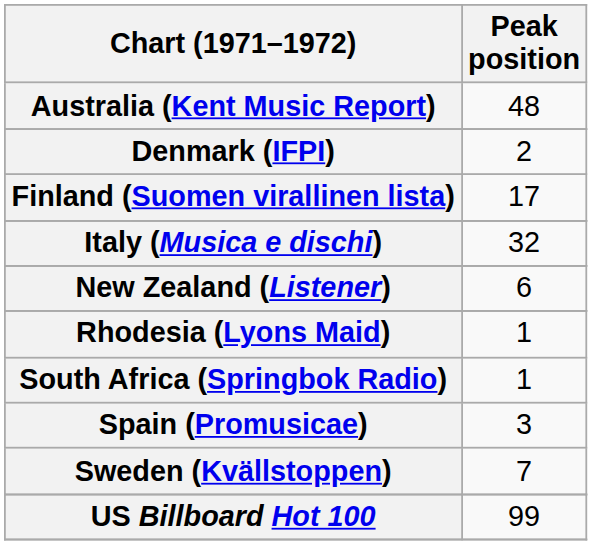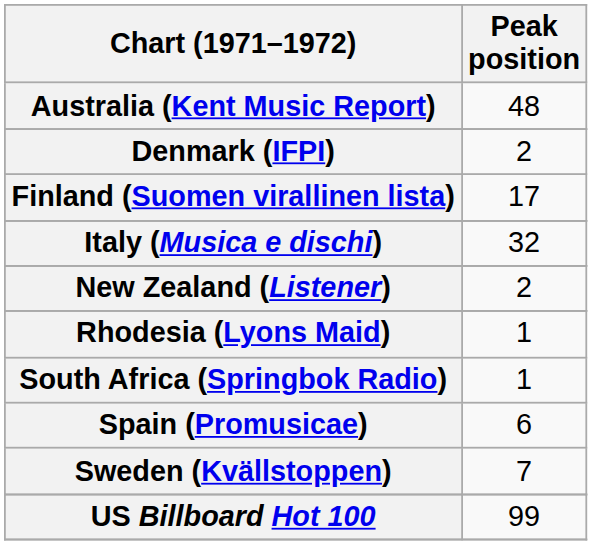 <table class="wikitable sortable plainrowheaders" style="text-align:center">
 <tr>
 <th>Chart (1971–1972)</th>
 <th>Peak<br>position</th>
 </tr>
 <tr>
 <th scope="row">Australia (<a href='#'>Kent Music Report</a>)</th>
 <td>48</td>
 </tr>
 <tr>
 </tr>
 <tr>
 </tr>
 <tr>
 <th scope="row">Denmark (<a href='#'>IFPI</a>)</th>
 <td>2</td>
 </tr>
 <tr>
 <th scope="row">Finland (<a href='#'>Suomen virallinen lista</a>)</th>
 <td>17</td>
 </tr>
 <tr>
 </tr>
 <tr>
 <th scope="row">Italy (<em><a href='#'>Musica e dischi</a></em>)</th>
 <td>32</td>
 </tr>
 <tr>
 </tr>
 <tr>
 </tr>
 <tr>
 <th scope="row">New Zealand (<em><a href='#'>Listener</a></em>)</th>
-<td>6</td>
+<td>2</td>
 </tr>
 <tr>
 </tr>
 <tr>
 <th scope="row">Rhodesia (<a href='#'>Lyons Maid</a>)</th>
 <td>1</td>
 </tr>
 <tr>
 <th scope="row">South Africa (<a href='#'>Springbok Radio</a>)</th>
 <td>1</td>
 </tr>
 <tr>
 <th scope="row">Spain (<a href='#'>Promusicae</a>)</th>
-<td>3</td>
+<td>6</td>
 </tr>
 <tr>
 <th scope="row">Sweden (<a href='#'>Kvällstoppen</a>)</th>
 <td style="text-align:center;">7</td>
 </tr>
 <tr>
 </tr>
 <tr>
 </tr>
 <tr>
 <th scope="row">US <em>Billboard <a href='#'>Hot 100</a></th>
 <td style="text-align:center;">99</td>
 </tr>
 <tr>
 </tr>
 </table>
